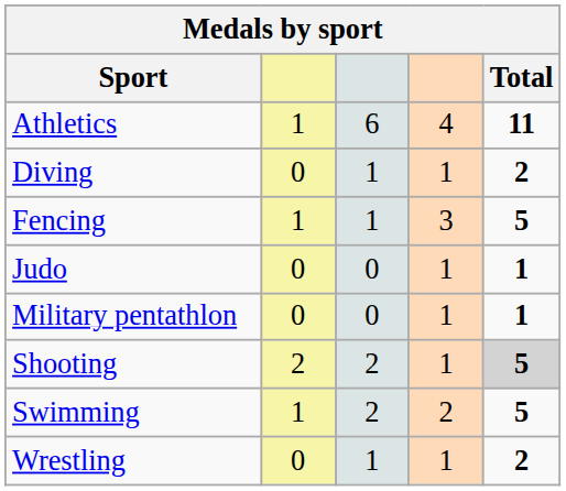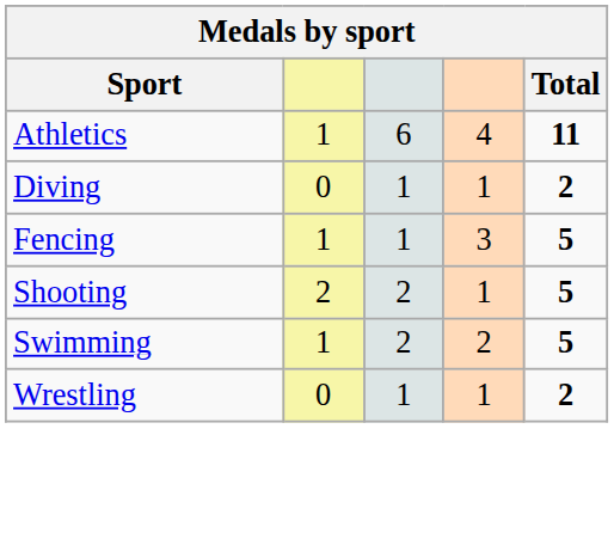 <table class="wikitable" style="font-size:90%; text-align:center;">
 <tr>
 <th colspan="5">Medals by sport</th>
 </tr>
 <tr>
 <th width="120">Sport</th>
 <th scope="col" width="30" style="background:#F7F6A8;"></th>
 <th scope="col" width="30" style="background:#DCE5E5;"></th>
 <th scope="col" width="30" style="background:#FFDAB9;"></th>
 <th width="30">Total</th>
 </tr>
 <tr>
 <td align="left"><a href='#'>Athletics</a></td>
 <td style="background:#F7F6A8;">1</td>
 <td style="background:#DCE5E5;">6</td>
 <td style="background:#FFDAB9;">4</td>
 <td><strong>11</strong></td>
 </tr>
 <tr>
 <td align="left"><a href='#'>Diving</a></td>
 <td style="background:#F7F6A8;">0</td>
 <td style="background:#DCE5E5;">1</td>
 <td style="background:#FFDAB9;">1</td>
 <td><strong>2</strong></td>
 </tr>
 <tr>
 <td align="left"><a href='#'>Fencing</a></td>
 <td style="background:#F7F6A8;">1</td>
 <td style="background:#DCE5E5;">1</td>
 <td style="background:#FFDAB9;">3</td>
 <td><strong>5</strong></td>
 </tr>
 <tr>
-<td align="left"><a href='#'>Judo</a></td>
-<td style="background:#F7F6A8;">0</td>
-<td style="background:#DCE5E5;">0</td>
-<td style="background:#FFDAB9;">1</td>
-<td><strong>1</strong></td>
-</tr>
-<tr>
-<td align="left"><a href='#'>Military pentathlon</a></td>
-<td style="background:#F7F6A8;">0</td>
-<td style="background:#DCE5E5;">0</td>
-<td style="background:#FFDAB9;">1</td>
-<td><strong>1</strong></td>
-</tr>
-<tr>
 <td align="left"><a href='#'>Shooting</a></td>
 <td style="background:#F7F6A8;">2</td>
 <td style="background:#DCE5E5;">2</td>
 <td style="background:#FFDAB9;">1</td>
-<td style="background: lightgrey;"><strong>5</strong></td>
+<td><strong>5</strong></td>
 </tr>
 <tr>
 <td align="left"><a href='#'>Swimming</a></td>
 <td style="background:#F7F6A8;">1</td>
 <td style="background:#DCE5E5;">2</td>
 <td style="background:#FFDAB9;">2</td>
 <td><strong>5</strong></td>
 </tr>
 <tr>
 <td align="left"><a href='#'>Wrestling</a></td>
 <td style="background:#F7F6A8;">0</td>
 <td style="background:#DCE5E5;">1</td>
 <td style="background:#FFDAB9;">1</td>
 <td><strong>2</strong></td>
 </tr>
 </table>
